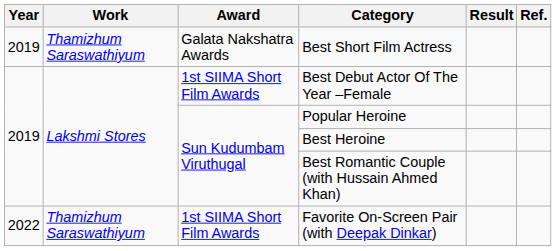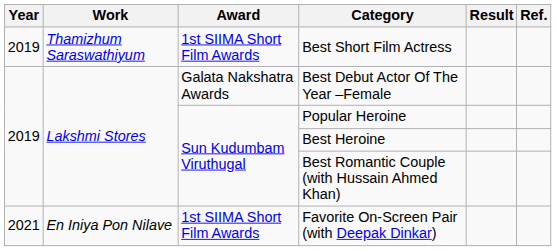 <table class="wikitable">
 <tr>
 <th>Year</th>
 <th>Work</th>
 <th>Award</th>
 <th>Category</th>
 <th>Result</th>
 <th>Ref.</th>
 </tr>
 <tr>
 <td>2019</td>
 <td><em><a href='#'>Thamizhum Saraswathiyum</a></em></td>
-<td>Galata Nakshatra Awards</td>
+<td><a href='#'>1st SIIMA Short Film Awards</a></td>
 <td>Best Short Film Actress</td>
 <td></td>
 <td></td>
 </tr>
 <tr>
 <td rowspan="4">2019</td>
 <td rowspan="4"><em><a href='#'>Lakshmi Stores</a></em></td>
-<td><a href='#'>1st SIIMA Short Film Awards</a></td>
+<td>Galata Nakshatra Awards</td>
 <td>Best Debut Actor Of The Year –Female</td>
 <td></td>
 <td></td>
 </tr>
 <tr>
 <td rowspan="3"><a href='#'>Sun Kudumbam Viruthugal</a></td>
 <td>Popular Heroine</td>
 <td></td>
 <td></td>
 </tr>
 <tr>
 <td>Best Heroine</td>
 <td></td>
 <td></td>
 </tr>
 <tr>
 <td>Best Romantic Couple (with Hussain Ahmed Khan)</td>
 <td></td>
 <td></td>
 </tr>
 <tr>
-<td>2022</td>
-<td><em><a href='#'>Thamizhum Saraswathiyum</a></em></td>
+<td>2021</td>
+<td><em>En Iniya Pon Nilave</em></td>
 <td><a href='#'>1st SIIMA Short Film Awards</a></td>
 <td>Favorite On-Screen Pair (with <a href='#'>Deepak Dinkar</a>)</td>
 <td></td>
 <td></td>
 </tr>
 </table>
